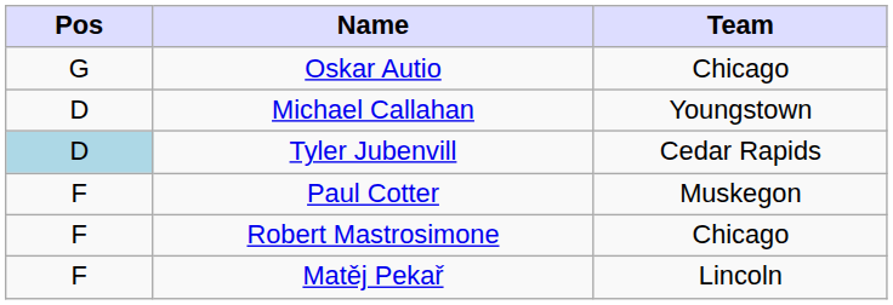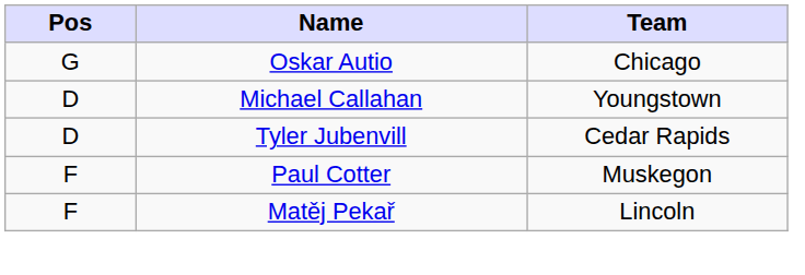 <table class="wikitable" style="text-align:center">
 <tr>
 <th style="background:#ddf; width:10%;">Pos</th>
 <th style="background:#ddf; width:30%;">Name</th>
 <th style="background:#ddf; width:20%;">Team</th>
 </tr>
 <tr>
 <td>G</td>
 <td><a href='#'>Oskar Autio</a></td>
 <td>Chicago</td>
 </tr>
 <tr>
 <td>D</td>
 <td><a href='#'>Michael Callahan</a></td>
 <td>Youngstown</td>
 </tr>
 <tr>
-<td style="background: lightblue;">D</td>
+<td>D</td>
 <td><a href='#'>Tyler Jubenvill</a></td>
 <td>Cedar Rapids</td>
 </tr>
 <tr>
 <td>F</td>
 <td><a href='#'>Paul Cotter</a></td>
 <td>Muskegon</td>
 </tr>
 <tr>
 <td>F</td>
-<td><a href='#'>Robert Mastrosimone</a></td>
-<td>Chicago</td>
-</tr>
-<tr>
-<td>F</td>
 <td><a href='#'>Matěj Pekař</a></td>
 <td>Lincoln</td>
 </tr>
 </table>
